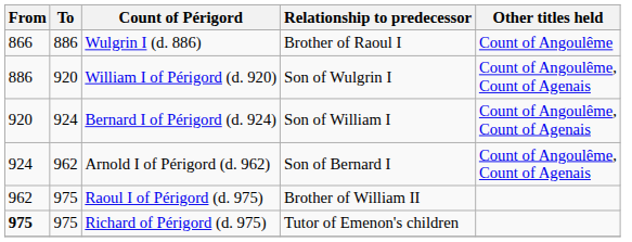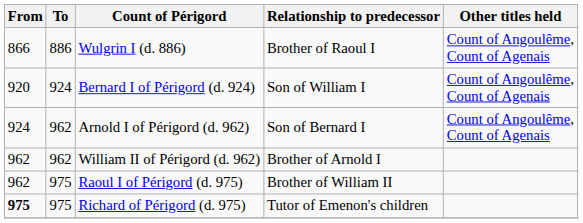 <table class="wikitable">
 <tr>
 <th>From</th>
 <th>To</th>
 <th>Count of Périgord</th>
 <th>Relationship to predecessor</th>
 <th>Other titles held</th>
 </tr>
 <tr>
 <td>866</td>
 <td>886</td>
 <td><a href='#'>Wulgrin I</a> (d. 886)</td>
 <td>Brother of Raoul I</td>
-<td><a href='#'>Count of Angoulême</a></td>
-</tr>
-<tr>
-<td>886</td>
-<td>920</td>
-<td><a href='#'>William I of Périgord</a> (d. 920)</td>
-<td>Son of Wulgrin I</td>
 <td><a href='#'>Count of Angoulême</a>,<br><a href='#'>Count of Agenais</a></td>
 </tr>
 <tr>
 <td>920</td>
 <td>924</td>
 <td><a href='#'>Bernard I of Périgord</a> (d. 924)</td>
 <td>Son of William I</td>
 <td><a href='#'>Count of Angoulême</a>,<br><a href='#'>Count of Agenais</a></td>
 </tr>
 <tr>
 <td>924</td>
 <td>962</td>
 <td>Arnold I of Périgord (d. 962)</td>
 <td>Son of Bernard I</td>
 <td><a href='#'>Count of Angoulême</a>,<br><a href='#'>Count of Agenais</a></td>
 </tr>
 <tr>
 <td>962</td>
+<td>962</td>
+<td>William II of Périgord (d. 962)</td>
+<td>Brother of Arnold I</td>
+<td></td>
+</tr>
+<tr>
+<td>962</td>
 <td>975</td>
 <td><a href='#'>Raoul I of Périgord</a> (d. 975)</td>
 <td>Brother of William II</td>
 <td></td>
 </tr>
 <tr>
 <td><strong>975</strong></td>
 <td>975</td>
 <td><a href='#'>Richard of Périgord</a> (d. 975)</td>
 <td>Tutor of Emenon's children</td>
 <td></td>
 </tr>
 <tr>
 </tr>
 </table>
